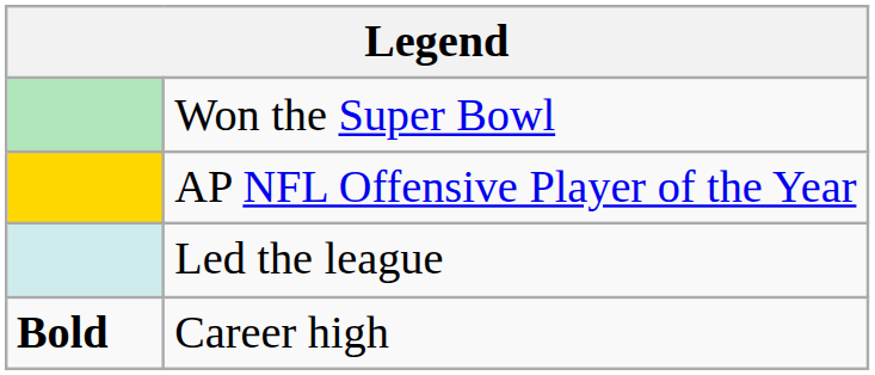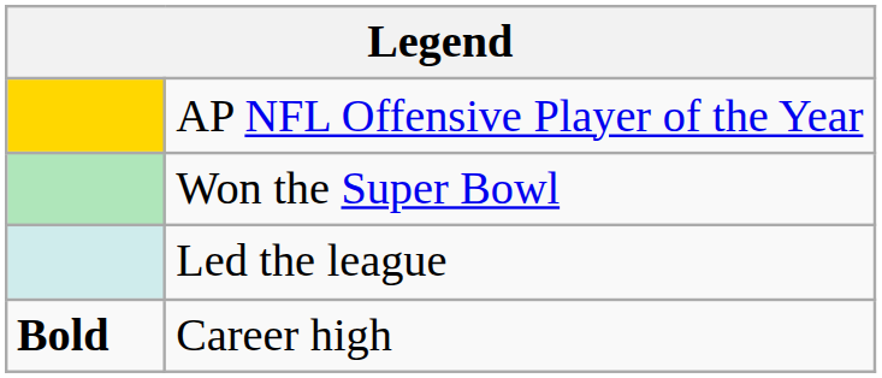 <table class="wikitable">
 <tr>
 <th colspan="2">Legend</th>
 </tr>
 <tr>
+<td style="background:#ffd700; width:3em;"></td>
+<td>AP <a href='#'>NFL Offensive Player of the Year</a></td>
+</tr>
+<tr>
 <td style="background:#afe6ba;"></td>
 <td>Won the <a href='#'>Super Bowl</a></td>
-</tr>
-<tr>
-<td style="background:#ffd700; width:3em;"></td>
-<td>AP <a href='#'>NFL Offensive Player of the Year</a></td>
 </tr>
 <tr>
 <td style="background:#cfecec; width:3em;"></td>
 <td>Led the league</td>
 </tr>
 <tr>
 <td><strong>Bold</strong></td>
 <td>Career high</td>
 </tr>
 </table>
